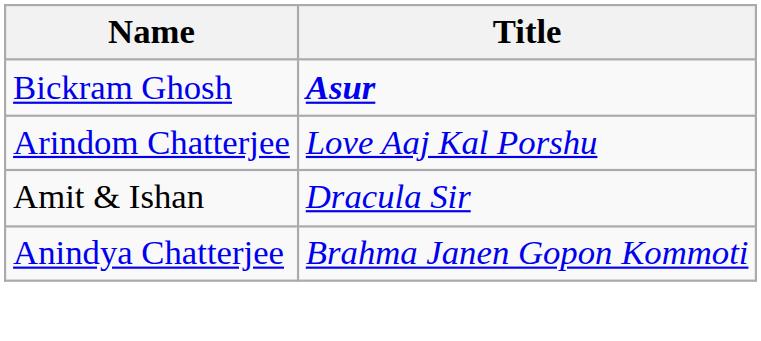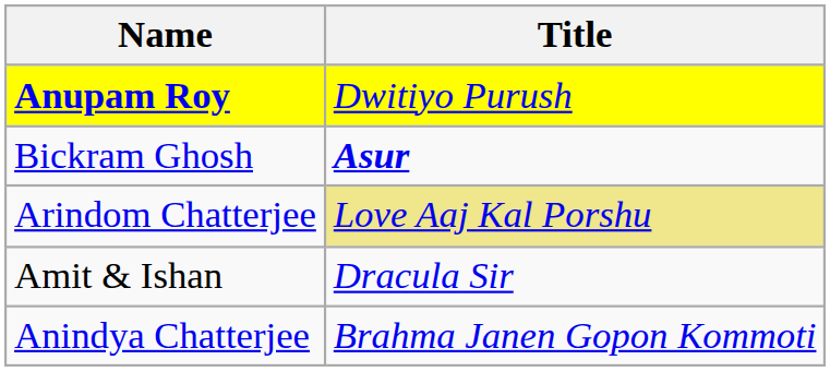 <table class="wikitable">
 <tr>
 <th>Name</th>
 <th>Title</th>
+</tr>
+<tr>
+<td style="background:#FFFF00"><strong><a href='#'>Anupam Roy</a></strong></td>
+<td style="background:#FFFF00"><em><a href='#'>Dwitiyo Purush</a></em></td>
 </tr>
 <tr>
 <td><a href='#'>Bickram Ghosh</a></td>
 <td><strong><em><a href='#'>Asur</a></em></strong></td>
 </tr>
 <tr>
 <td><a href='#'>Arindom Chatterjee</a></td>
-<td><em><a href='#'>Love Aaj Kal Porshu</a></em></td>
+<td style="background: khaki;"><em><a href='#'>Love Aaj Kal Porshu</a></em></td>
 </tr>
 <tr>
 <td>Amit & Ishan</td>
 <td><em><a href='#'>Dracula Sir</a></em></td>
 </tr>
 <tr>
 <td><a href='#'>Anindya Chatterjee</a></td>
 <td><em><a href='#'>Brahma Janen Gopon Kommoti</a></em></td>
 </tr>
 </table>
